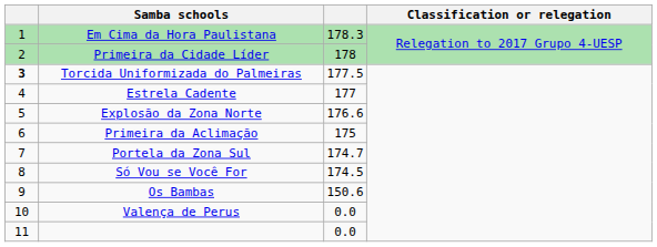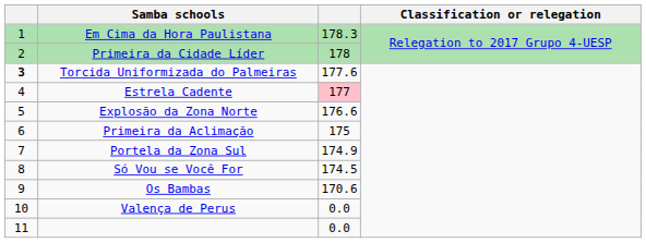 <table class="wikitable">
 <tr>
 <th width="30"></th>
 <th width="300">Samba schools</th>
 <th width="20"></th>
 <th width="300">Classification or relegation</th>
 </tr>
 <tr align="center">
 <td bgcolor=ACE1AF>1</td>
 <td bgcolor=ACE1AF><a href='#'>Em Cima da Hora Paulistana</a></td>
 <td bgcolor=ACE1AF>178.3</td>
 <td rowspan=2 bgcolor=ACE1AF><a href='#'><span>Relegation to 2017 Grupo 4-UESP</span></a></td>
 </tr>
 <tr align="center">
 <td bgcolor=ACE1AF>2</td>
 <td bgcolor=ACE1AF><a href='#'>Primeira da Cidade Líder</a></td>
 <td bgcolor=ACE1AF>178</td>
 </tr>
 <tr align="center">
 <td><strong>3</strong></td>
 <td><a href='#'>Torcida Uniformizada do Palmeiras</a></td>
-<td>177.5</td>
+<td>177.6</td>
 <td rowspan="9"></td>
 </tr>
 <tr align="center">
 <td>4</td>
 <td><a href='#'>Estrela Cadente</a></td>
-<td>177</td>
+<td style="background: pink;">177</td>
 </tr>
 <tr align="center">
 <td>5</td>
 <td><a href='#'>Explosão da Zona Norte</a></td>
 <td>176.6</td>
 </tr>
 <tr align="center">
 <td>6</td>
 <td><a href='#'>Primeira da Aclimação</a></td>
 <td>175</td>
 </tr>
 <tr align="center">
 <td>7</td>
 <td><a href='#'>Portela da Zona Sul</a></td>
-<td>174.7</td>
+<td>174.9</td>
 </tr>
 <tr align="center">
 <td>8</td>
 <td><a href='#'>Só Vou se Você For</a></td>
 <td>174.5</td>
 </tr>
 <tr align="center">
 <td>9</td>
 <td><a href='#'>Os Bambas</a></td>
-<td>150.6</td>
+<td>170.6</td>
 </tr>
 <tr align="center">
 <td>10</td>
 <td><a href='#'>Valença de Perus</a></td>
 <td>0.0</td>
 </tr>
 <tr align="center">
 <td>11</td>
 <td></td>
 <td>0.0</td>
 </tr>
 </table>
